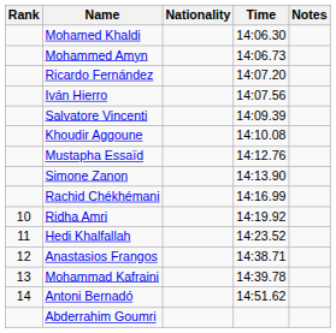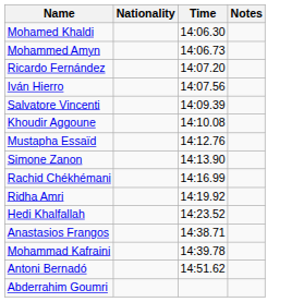 <table class="wikitable sortable" style="text-align:center">
 <tr>
-<th>Rank</th>
 <th>Name</th>
 <th>Nationality</th>
 <th>Time</th>
 <th>Notes</th>
 </tr>
 <tr>
-<td></td>
 <td align=left><a href='#'>Mohamed Khaldi</a></td>
 <td align=left></td>
 <td>14:06.30</td>
 <td></td>
 </tr>
 <tr>
-<td></td>
 <td align=left><a href='#'>Mohammed Amyn</a></td>
 <td align=left></td>
 <td>14:06.73</td>
 <td></td>
 </tr>
 <tr>
-<td></td>
 <td align=left><a href='#'>Ricardo Fernández</a></td>
 <td align=left></td>
 <td>14:07.20</td>
 <td></td>
 </tr>
 <tr>
-<td></td>
 <td align=left><a href='#'>Iván Hierro</a></td>
 <td align=left></td>
 <td>14:07.56</td>
 <td></td>
 </tr>
 <tr>
-<td></td>
 <td align=left><a href='#'>Salvatore Vincenti</a></td>
 <td align=left></td>
 <td>14:09.39</td>
 <td></td>
 </tr>
 <tr>
-<td></td>
 <td align=left><a href='#'>Khoudir Aggoune</a></td>
 <td align=left></td>
 <td>14:10.08</td>
 <td></td>
 </tr>
 <tr>
-<td></td>
 <td align=left><a href='#'>Mustapha Essaïd</a></td>
 <td align=left></td>
 <td>14:12.76</td>
 <td></td>
 </tr>
 <tr>
-<td></td>
 <td align=left><a href='#'>Simone Zanon</a></td>
 <td align=left></td>
 <td>14:13.90</td>
 <td></td>
 </tr>
 <tr>
-<td></td>
 <td align=left><a href='#'>Rachid Chékhémani</a></td>
 <td align=left></td>
 <td>14:16.99</td>
 <td></td>
 </tr>
 <tr>
-<td>10</td>
 <td align=left><a href='#'>Ridha Amri</a></td>
 <td align=left></td>
 <td>14:19.92</td>
 <td></td>
 </tr>
 <tr>
-<td>11</td>
 <td align=left><a href='#'>Hedi Khalfallah</a></td>
 <td align=left></td>
 <td>14:23.52</td>
 <td></td>
 </tr>
 <tr>
-<td>12</td>
 <td align=left><a href='#'>Anastasios Frangos</a></td>
 <td align=left></td>
 <td>14:38.71</td>
 <td></td>
 </tr>
 <tr>
-<td>13</td>
 <td align=left><a href='#'>Mohammad Kafraini</a></td>
 <td align=left></td>
 <td>14:39.78</td>
 <td></td>
 </tr>
 <tr>
-<td>14</td>
 <td align=left><a href='#'>Antoni Bernadó</a></td>
 <td align=left></td>
 <td>14:51.62</td>
 <td></td>
 </tr>
 <tr>
-<td></td>
 <td align=left><a href='#'>Abderrahim Goumri</a></td>
 <td align=left></td>
 <td></td>
 <td></td>
 </tr>
 </table>
